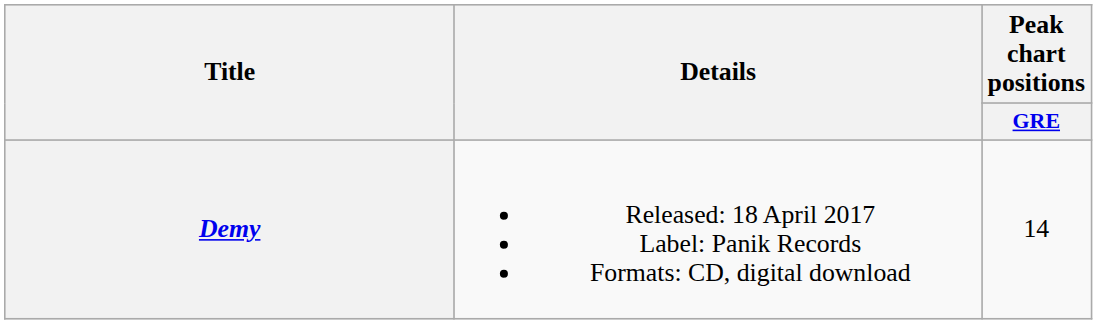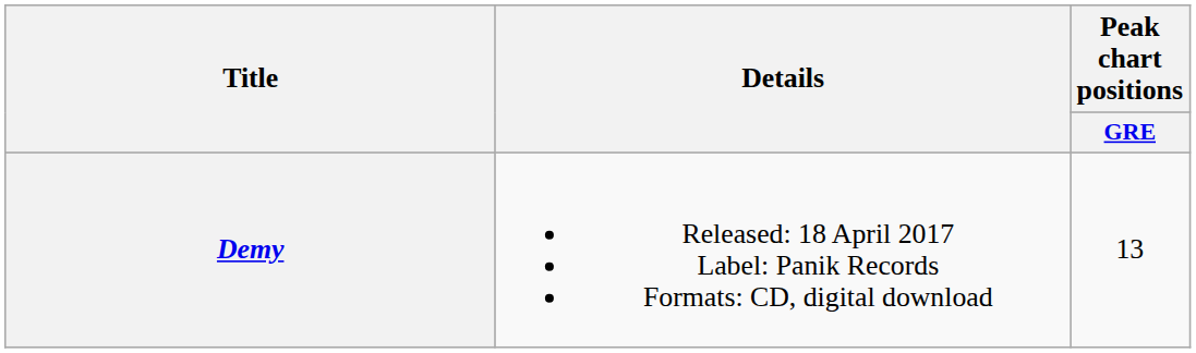 <table class="wikitable plainrowheaders" style="text-align:center;">
 <tr>
 <th scope="col" rowspan="2" style="width:17em;">Title</th>
 <th scope="col" rowspan="2" style="width:20em;">Details</th>
 <th scope="col" rowspan="1">Peak chart positions</th>
 </tr>
 <tr>
 <th scope="col" style="width:3em;font-size:85%;"><a href='#'>GRE</a></th>
 </tr>
 <tr>
 <th scope="row"><em><a href='#'>Demy</a></em></th>
 <td><br><ul><li>Released: 18 April 2017</li><li>Label: Panik Records</li><li>Formats: CD, digital download</li></ul></td>
-<td>14</td>
+<td>13</td>
 </tr>
 </table>
